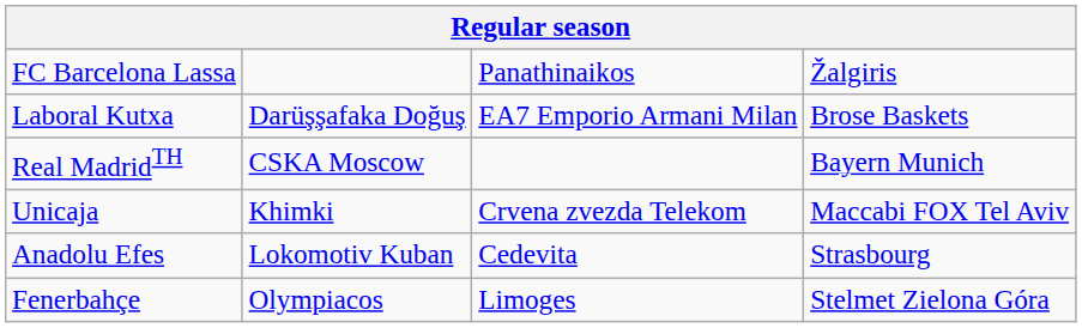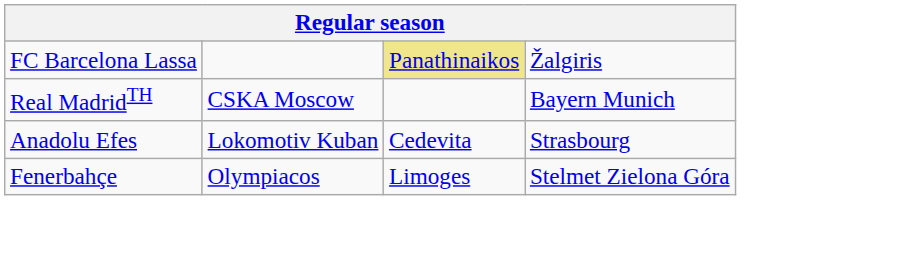 <table class="wikitable">
 <tr>
 <th colspan=4><a href='#'>Regular season</a></th>
 </tr>
 <tr>
 <td> <a href='#'>FC Barcelona Lassa</a> </td>
 <td></td>
-<td> <a href='#'>Panathinaikos</a> </td>
+<td style="background: khaki;"> <a href='#'>Panathinaikos</a> </td>
 <td> <a href='#'>Žalgiris</a> </td>
-</tr>
-<tr>
-<td> <a href='#'>Laboral Kutxa</a> </td>
-<td> <a href='#'>Darüşşafaka Doğuş</a> </td>
-<td> <a href='#'>EA7 Emporio Armani Milan</a> </td>
-<td> <a href='#'>Brose Baskets</a> </td>
 </tr>
 <tr>
 <td> <a href='#'>Real Madrid</a><sup><a href='#'>TH</a></sup> </td>
 <td> <a href='#'>CSKA Moscow</a> </td>
 <td></td>
 <td> <a href='#'>Bayern Munich</a> </td>
-</tr>
-<tr>
-<td> <a href='#'>Unicaja</a> </td>
-<td> <a href='#'>Khimki</a> </td>
-<td> <a href='#'>Crvena zvezda Telekom</a> </td>
-<td> <a href='#'>Maccabi FOX Tel Aviv</a> </td>
 </tr>
 <tr>
 <td> <a href='#'>Anadolu Efes</a> </td>
 <td> <a href='#'>Lokomotiv Kuban</a> </td>
 <td> <a href='#'>Cedevita</a> </td>
 <td> <a href='#'>Strasbourg</a> </td>
 </tr>
 <tr>
 <td> <a href='#'>Fenerbahçe</a> </td>
 <td> <a href='#'>Olympiacos</a> </td>
 <td> <a href='#'>Limoges</a> </td>
 <td> <a href='#'>Stelmet Zielona Góra</a> </td>
 </tr>
 </table>
